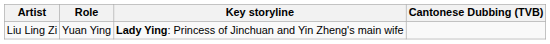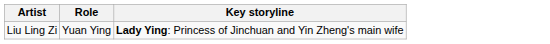 <table class="wikitable">
 <tr>
 <th>Artist</th>
 <th>Role</th>
 <th>Key storyline</th>
-<th><strong>Cantonese Dubbing (TVB)</strong></th>
 </tr>
 <tr>
 <td>Liu Ling Zi</td>
 <td>Yuan Ying</td>
 <td><strong>Lady Ying</strong>: Princess of Jinchuan and Yin Zheng's main wife</td>
-<td></td>
 </tr>
 </table>
